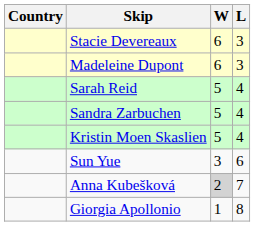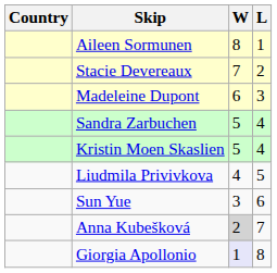 <table class="wikitable">
 <tr>
 <th>Country</th>
 <th>Skip</th>
 <th>W</th>
 <th>L</th>
 </tr>
 <tr bgcolor=#ffffcc>
 <td></td>
+<td><a href='#'>Aileen Sormunen</a></td>
+<td>8</td>
+<td>1</td>
+</tr>
+<tr bgcolor=#ffffcc>
+<td></td>
 <td><a href='#'>Stacie Devereaux</a></td>
-<td>6</td>
-<td>3</td>
+<td>7</td>
+<td>2</td>
 </tr>
 <tr bgcolor=#ffffcc>
 <td></td>
 <td><a href='#'>Madeleine Dupont</a></td>
 <td>6</td>
 <td>3</td>
-</tr>
-<tr bgcolor=#ccffcc>
-<td></td>
-<td><a href='#'>Sarah Reid</a></td>
-<td>5</td>
-<td>4</td>
 </tr>
 <tr bgcolor=#ccffcc>
 <td></td>
 <td><a href='#'>Sandra Zarbuchen</a></td>
 <td>5</td>
 <td>4</td>
 </tr>
 <tr bgcolor=#ccffcc>
 <td></td>
 <td><a href='#'>Kristin Moen Skaslien</a></td>
 <td>5</td>
 <td>4</td>
+</tr>
+<tr>
+<td></td>
+<td><a href='#'>Liudmila Privivkova</a></td>
+<td>4</td>
+<td>5</td>
 </tr>
 <tr>
 <td></td>
 <td><a href='#'>Sun Yue</a></td>
 <td>3</td>
 <td>6</td>
 </tr>
 <tr>
 <td></td>
 <td><a href='#'>Anna Kubešková</a></td>
 <td style="background: lightgrey;">2</td>
 <td>7</td>
 </tr>
 <tr>
 <td></td>
 <td><a href='#'>Giorgia Apollonio</a></td>
-<td>1</td>
+<td style="background: lavender;">1</td>
 <td>8</td>
 </tr>
 </table>
